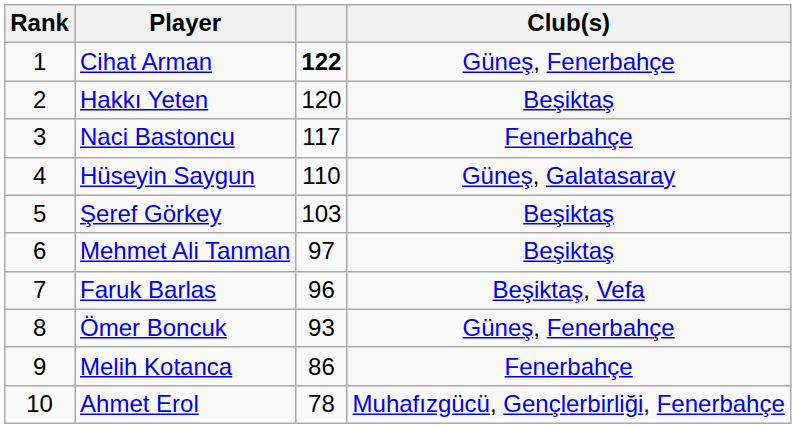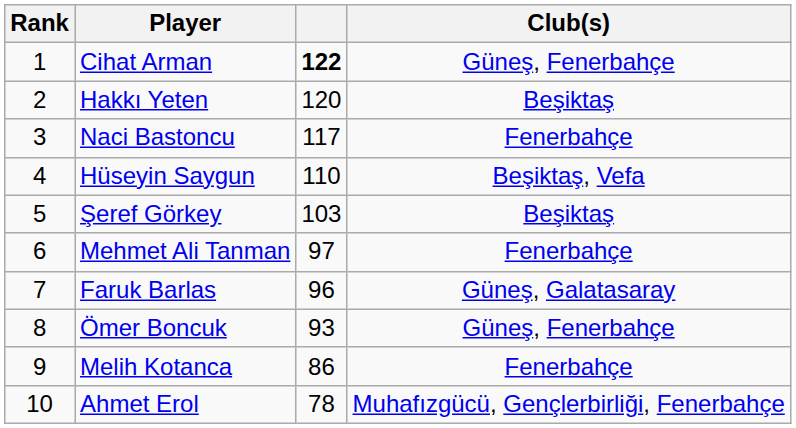 <table class="wikitable" style="text-align:center">
 <tr>
 <th>Rank</th>
 <th>Player</th>
 <th></th>
 <th>Club(s)</th>
 </tr>
 <tr>
 <td>1</td>
 <td style="text-align:left;"><a href='#'>Cihat Arman</a></td>
 <td><strong>122</strong></td>
 <td><a href='#'>Güneş</a>, <a href='#'>Fenerbahçe</a></td>
 </tr>
 <tr>
 <td>2</td>
 <td style="text-align:left;"><a href='#'>Hakkı Yeten</a></td>
 <td>120</td>
 <td><a href='#'>Beşiktaş</a></td>
 </tr>
 <tr>
 <td>3</td>
 <td style="text-align:left;"><a href='#'>Naci Bastoncu</a></td>
 <td>117</td>
 <td><a href='#'>Fenerbahçe</a></td>
 </tr>
 <tr>
 <td>4</td>
 <td style="text-align:left;"><a href='#'>Hüseyin Saygun</a></td>
 <td>110</td>
-<td><a href='#'>Güneş</a>, <a href='#'>Galatasaray</a></td>
+<td><a href='#'>Beşiktaş</a>, <a href='#'>Vefa</a></td>
 </tr>
 <tr>
 <td>5</td>
 <td style="text-align:left;"><a href='#'>Şeref Görkey</a></td>
 <td>103</td>
 <td><a href='#'>Beşiktaş</a></td>
 </tr>
 <tr>
 <td>6</td>
 <td style="text-align:left;"><a href='#'>Mehmet Ali Tanman</a></td>
 <td>97</td>
-<td><a href='#'>Beşiktaş</a></td>
+<td><a href='#'>Fenerbahçe</a></td>
 </tr>
 <tr>
 <td>7</td>
 <td style="text-align:left;"><a href='#'>Faruk Barlas</a></td>
 <td>96</td>
-<td><a href='#'>Beşiktaş</a>, <a href='#'>Vefa</a></td>
+<td><a href='#'>Güneş</a>, <a href='#'>Galatasaray</a></td>
 </tr>
 <tr>
 <td>8</td>
 <td style="text-align:left;"><a href='#'>Ömer Boncuk</a></td>
 <td>93</td>
 <td><a href='#'>Güneş</a>, <a href='#'>Fenerbahçe</a></td>
 </tr>
 <tr>
 <td>9</td>
 <td style="text-align:left;"><a href='#'>Melih Kotanca</a></td>
 <td>86</td>
 <td><a href='#'>Fenerbahçe</a></td>
 </tr>
 <tr>
 <td>10</td>
 <td style="text-align:left;"><a href='#'>Ahmet Erol</a></td>
 <td>78</td>
 <td><a href='#'>Muhafızgücü</a>, <a href='#'>Gençlerbirliği</a>, <a href='#'>Fenerbahçe</a></td>
 </tr>
 </table>
